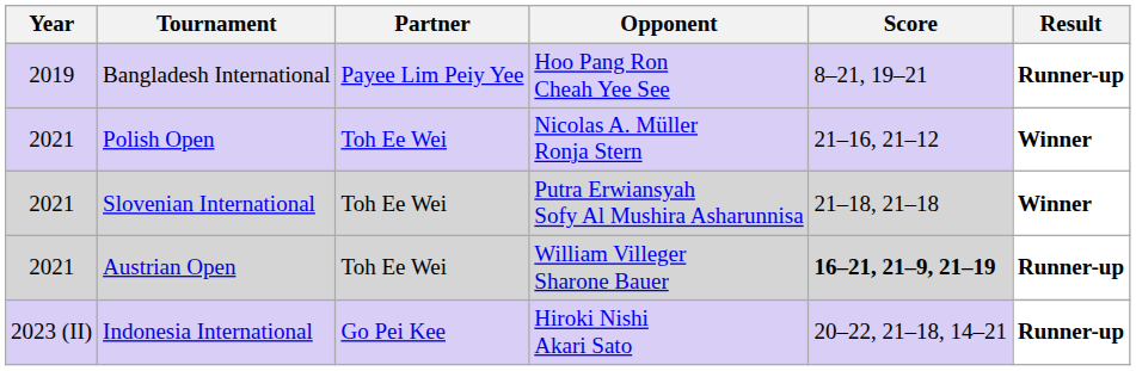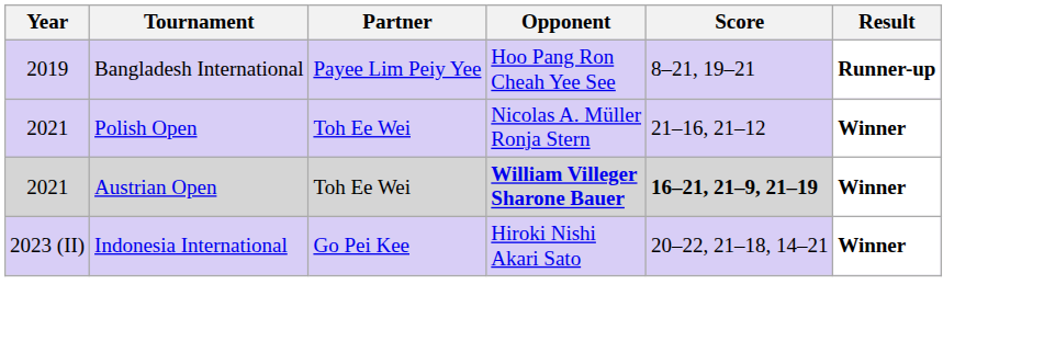 <table class="sortable wikitable" style="font-size: 90%;">
 <tr>
 <th>Year</th>
 <th>Tournament</th>
 <th>Partner</th>
 <th>Opponent</th>
 <th>Score</th>
 <th>Result</th>
 </tr>
 <tr style="background:#D8CEF6">
 <td align="center">2019</td>
 <td align="left">Bangladesh International</td>
 <td align="left"> <a href='#'>Payee Lim Peiy Yee</a></td>
 <td align="left"> <a href='#'>Hoo Pang Ron</a><br> <a href='#'>Cheah Yee See</a></td>
 <td align="left">8–21, 19–21</td>
 <td style="text-align:left; background:white"> <strong>Runner-up</strong></td>
 </tr>
 <tr bgcolor="#D8CEF6">
 <td align="center">2021</td>
 <td align="left"><a href='#'>Polish Open</a></td>
 <td align="left"> <a href='#'>Toh Ee Wei</a></td>
 <td align="left"> <a href='#'>Nicolas A. Müller</a><br> <a href='#'>Ronja Stern</a></td>
 <td align="left">21–16, 21–12</td>
 <td style="text-align:left; background:white"> <strong>Winner</strong></td>
 </tr>
 <tr style="background:#D5D5D5">
 <td align="center">2021</td>
-<td align="left"><a href='#'>Slovenian International</a></td>
-<td align="left"> Toh Ee Wei</td>
-<td align="left"> <a href='#'>Putra Erwiansyah</a><br> <a href='#'>Sofy Al Mushira Asharunnisa</a></td>
-<td align="left">21–18, 21–18</td>
-<td style="text-align:left; background:white"> <strong>Winner</strong></td>
-</tr>
-<tr style="background:#D5D5D5">
-<td align="center">2021</td>
 <td align="left"><a href='#'>Austrian Open</a></td>
 <td align="left"> Toh Ee Wei</td>
-<td align="left"> <a href='#'>William Villeger</a><br> <a href='#'>Sharone Bauer</a></td>
+<td align="left"><strong> <a href='#'>William Villeger</a><br> <a href='#'>Sharone Bauer</a></strong></td>
 <td align="left"><strong>16–21, 21–9, 21–19</strong></td>
-<td style="text-align:left; background:white"> <strong>Runner-up</strong></td>
+<td style="text-align:left; background:white"> <strong>Winner</strong></td>
 </tr>
 <tr style="background:#D8CEF6">
 <td align="center">2023 (II)</td>
 <td align="left"><a href='#'>Indonesia International</a></td>
 <td align="left"> <a href='#'>Go Pei Kee</a></td>
 <td align="left"> <a href='#'>Hiroki Nishi</a><br> <a href='#'>Akari Sato</a></td>
 <td align="left">20–22, 21–18, 14–21</td>
-<td style="text-align:left; background:white"> <strong>Runner-up</strong></td>
+<td style="text-align:left; background:white"> <strong>Winner</strong></td>
 </tr>
 </table>
